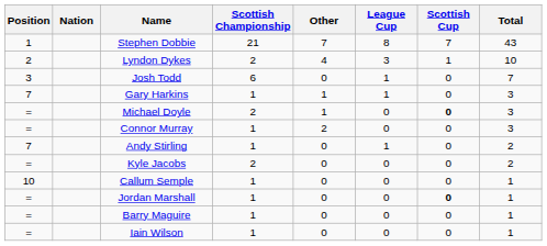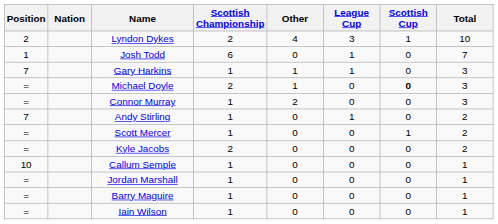 <table class="wikitable" style="font-size: 95%; text-align: center;">
 <tr>
 <th width=60>Position</th>
 <th width=60>Nation</th>
 <th width=150>Name</th>
 <th width=80><a href='#'>Scottish Championship</a></th>
 <th width=80>Other</th>
 <th width=80><a href='#'>League Cup</a></th>
 <th width=80><a href='#'>Scottish Cup</a></th>
 <th width=80>Total</th>
 </tr>
 <tr>
-<td>1</td>
-<td></td>
-<td><a href='#'>Stephen Dobbie</a></td>
-<td>21</td>
-<td>7</td>
-<td>8</td>
-<td>7</td>
-<td>43</td>
-</tr>
-<tr>
 <td>2</td>
 <td></td>
 <td><a href='#'>Lyndon Dykes</a></td>
 <td>2</td>
 <td>4</td>
 <td>3</td>
 <td>1</td>
 <td>10</td>
 </tr>
 <tr>
-<td>3</td>
+<td>1</td>
 <td></td>
 <td><a href='#'>Josh Todd</a></td>
 <td>6</td>
 <td>0</td>
 <td>1</td>
 <td>0</td>
 <td>7</td>
 </tr>
 <tr>
 <td>7</td>
 <td></td>
 <td><a href='#'>Gary Harkins</a></td>
 <td>1</td>
 <td>1</td>
 <td>1</td>
 <td>0</td>
 <td>3</td>
 </tr>
 <tr>
 <td>=</td>
 <td></td>
 <td><a href='#'>Michael Doyle</a></td>
 <td>2</td>
 <td>1</td>
 <td>0</td>
 <td><strong>0</strong></td>
 <td>3</td>
 </tr>
 <tr>
 <td>=</td>
 <td></td>
 <td><a href='#'>Connor Murray</a></td>
 <td>1</td>
 <td>2</td>
 <td>0</td>
 <td>0</td>
 <td>3</td>
 </tr>
 <tr>
 <td>7</td>
 <td></td>
 <td><a href='#'>Andy Stirling</a></td>
 <td>1</td>
 <td>0</td>
 <td>1</td>
 <td>0</td>
 <td>2</td>
 </tr>
 <tr>
 <td>=</td>
 <td></td>
+<td><a href='#'>Scott Mercer</a></td>
+<td>1</td>
+<td>0</td>
+<td>0</td>
+<td>1</td>
+<td>2</td>
+</tr>
+<tr>
+<td>=</td>
+<td></td>
 <td><a href='#'>Kyle Jacobs</a></td>
 <td>2</td>
 <td>0</td>
 <td>0</td>
 <td>0</td>
 <td>2</td>
 </tr>
 <tr>
 <td>10</td>
 <td></td>
 <td><a href='#'>Callum Semple</a></td>
 <td>1</td>
 <td>0</td>
 <td>0</td>
 <td>0</td>
 <td>1</td>
 </tr>
 <tr>
 <td>=</td>
 <td></td>
 <td><a href='#'>Jordan Marshall</a></td>
 <td>1</td>
 <td>0</td>
 <td>0</td>
-<td><strong>0</strong></td>
+<td>0</td>
 <td>1</td>
 </tr>
 <tr>
 <td>=</td>
 <td></td>
 <td><a href='#'>Barry Maguire</a></td>
 <td>1</td>
 <td>0</td>
 <td>0</td>
 <td>0</td>
 <td>1</td>
 </tr>
 <tr>
 <td>=</td>
 <td></td>
 <td><a href='#'>Iain Wilson</a></td>
 <td>1</td>
 <td>0</td>
 <td>0</td>
 <td>0</td>
 <td>1</td>
 </tr>
 </table>
